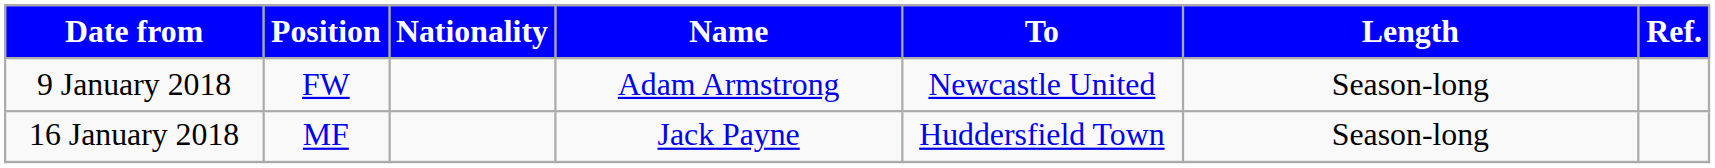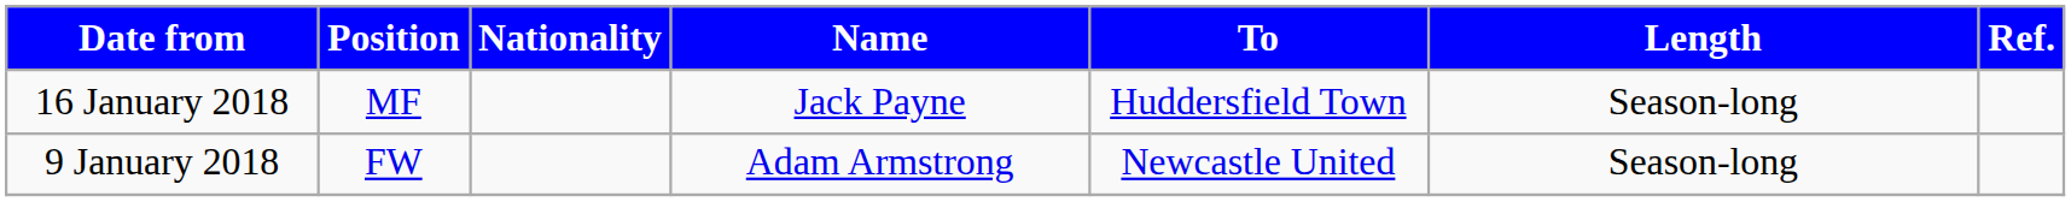 <table class="wikitable"  style="text-align:center; font-size:90%; ">
 <tr>
 <th style="background:#0000FF; color:white; width:110px;">Date from</th>
 <th style="background:#0000FF; color:white; width:50px;">Position</th>
 <th style="background:#0000FF; color:white; width:50px;">Nationality</th>
 <th style="background:#0000FF; color:white; width:150px;">Name</th>
 <th style="background:#0000FF; color:white; width:120px;">To</th>
 <th style="background:#0000FF; color:white; width:200px;">Length</th>
 <th style="background:#0000FF; color:white; width:25px;">Ref.</th>
 </tr>
 <tr>
+<td>16 January 2018</td>
+<td><a href='#'>MF</a></td>
+<td></td>
+<td><a href='#'>Jack Payne</a></td>
+<td><a href='#'>Huddersfield Town</a></td>
+<td>Season-long</td>
+<td></td>
+</tr>
+<tr>
 <td>9 January 2018</td>
 <td><a href='#'>FW</a></td>
 <td></td>
 <td><a href='#'>Adam Armstrong</a></td>
 <td><a href='#'>Newcastle United</a></td>
 <td>Season-long</td>
 <td></td>
 </tr>
 <tr>
-<td>16 January 2018</td>
-<td><a href='#'>MF</a></td>
-<td></td>
-<td><a href='#'>Jack Payne</a></td>
-<td><a href='#'>Huddersfield Town</a></td>
-<td>Season-long</td>
-<td></td>
-</tr>
-<tr>
 </tr>
 </table>
